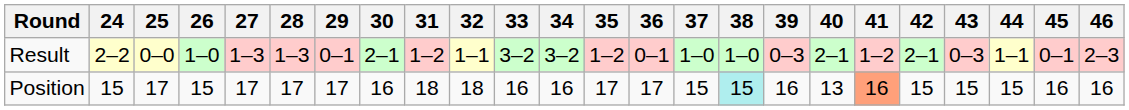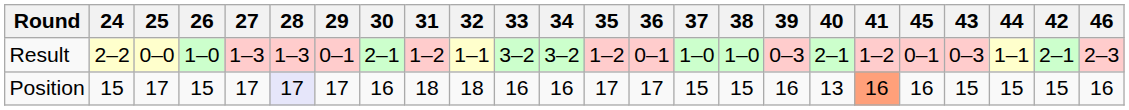 <table class="wikitable">
 <tr>
 <th>Round</th>
 <th>24</th>
 <th>25</th>
 <th>26</th>
 <th>27</th>
 <th>28</th>
 <th>29</th>
 <th>30</th>
 <th>31</th>
 <th>32</th>
 <th>33</th>
 <th>34</th>
 <th>35</th>
 <th>36</th>
 <th>37</th>
 <th>38</th>
 <th>39</th>
 <th>40</th>
 <th>41</th>
-<th>42</th>
+<th>45</th>
 <th>43</th>
 <th>44</th>
-<th>45</th>
+<th>42</th>
 <th>46</th>
 </tr>
 <tr>
 <td>Result</td>
 <td bgcolor="#FFFFCC">2–2</td>
 <td bgcolor="#FFFFCC">0–0</td>
 <td bgcolor="#CCFFCC">1–0</td>
 <td bgcolor="#FFCCCC">1–3</td>
 <td bgcolor="#FFCCCC">1–3</td>
 <td bgcolor="#FFCCCC">0–1</td>
 <td bgcolor="#CCFFCC">2–1</td>
 <td bgcolor="#FFCCCC">1–2</td>
 <td bgcolor="#FFFFCC">1–1</td>
 <td bgcolor="#CCFFCC">3–2</td>
 <td bgcolor="#CCFFCC">3–2</td>
 <td bgcolor="#FFCCCC">1–2</td>
 <td bgcolor="#FFCCCC">0–1</td>
 <td bgcolor="#CCFFCC">1–0</td>
 <td bgcolor="#CCFFCC">1–0</td>
 <td bgcolor="#FFCCCC">0–3</td>
 <td bgcolor="#CCFFCC">2–1</td>
 <td bgcolor="#FFCCCC">1–2</td>
-<td bgcolor="#CCFFCC">2–1</td>
+<td bgcolor="#FFCCCC">0–1</td>
 <td bgcolor="#FFCCCC">0–3</td>
 <td bgcolor="#FFFFCC">1–1</td>
-<td bgcolor="#FFCCCC">0–1</td>
+<td bgcolor="#CCFFCC">2–1</td>
 <td bgcolor="#FFCCCC">2–3</td>
 </tr>
 <tr>
 <td>Position</td>
 <td align="center">15</td>
 <td align="center">17</td>
 <td align="center">15</td>
 <td align="center">17</td>
-<td align="center">17</td>
+<td align="center" style="background: lavender;">17</td>
 <td align="center">17</td>
 <td align="center">16</td>
 <td align="center">18</td>
 <td align="center">18</td>
 <td align="center">16</td>
 <td align="center">16</td>
 <td align="center">17</td>
 <td align="center">17</td>
 <td align="center">15</td>
-<td align="center" style="background: paleturquoise;">15</td>
+<td align="center">15</td>
 <td align="center">16</td>
 <td align="center">13</td>
 <td align="center" style="background: lightsalmon;">16</td>
+<td align="center">16</td>
 <td align="center">15</td>
 <td align="center">15</td>
 <td align="center">15</td>
 <td align="center">16</td>
-<td align="center">16</td>
 </tr>
 </table>
